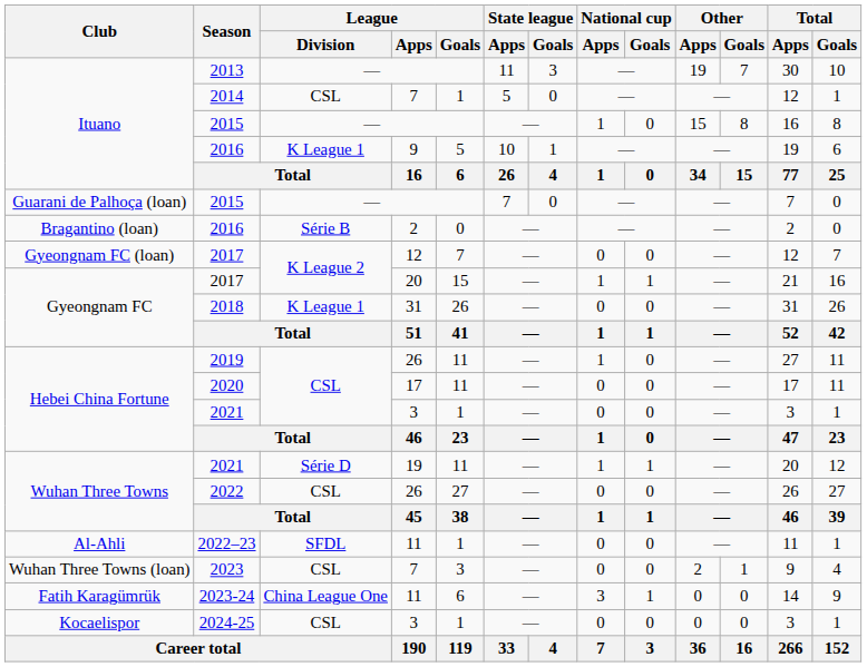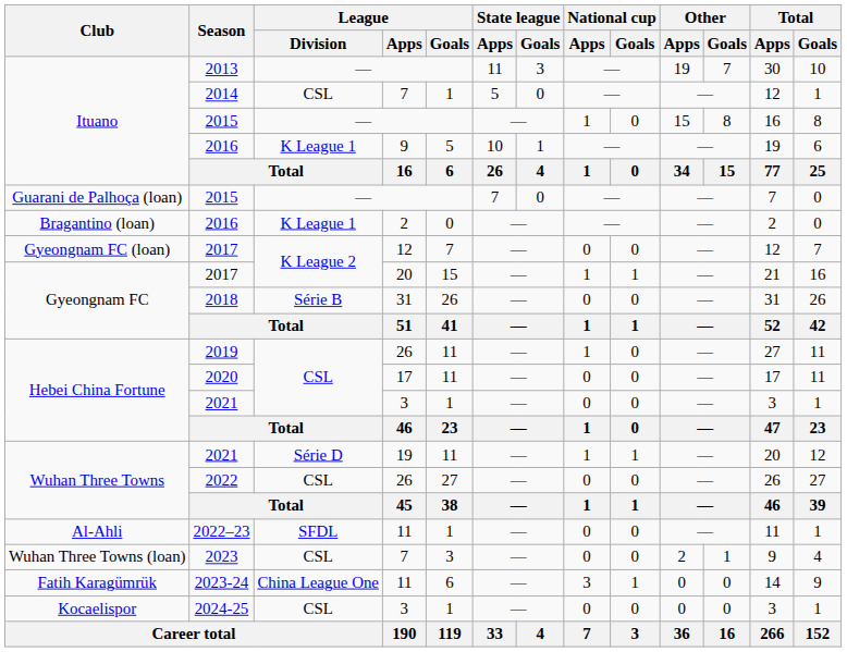 <table class="wikitable" style="text-align:center">
 <tr>
 <th rowspan="2">Club</th>
 <th rowspan="2">Season</th>
 <th colspan="3">League</th>
 <th colspan="2">State league</th>
 <th colspan="2">National cup</th>
 <th colspan="2">Other</th>
 <th colspan="2">Total</th>
 </tr>
 <tr>
 <th>Division</th>
 <th>Apps</th>
 <th>Goals</th>
 <th>Apps</th>
 <th>Goals</th>
 <th>Apps</th>
 <th>Goals</th>
 <th>Apps</th>
 <th>Goals</th>
 <th>Apps</th>
 <th>Goals</th>
 </tr>
 <tr>
 <td rowspan="5"><a href='#'>Ituano</a></td>
 <td><a href='#'>2013</a></td>
 <td colspan="3">—</td>
 <td>11</td>
 <td>3</td>
 <td colspan="2">—</td>
 <td>19</td>
 <td>7</td>
 <td>30</td>
 <td>10</td>
 </tr>
 <tr>
 <td><a href='#'>2014</a></td>
 <td>CSL</td>
 <td>7</td>
 <td>1</td>
 <td>5</td>
 <td>0</td>
 <td colspan="2">—</td>
 <td colspan="2">—</td>
 <td>12</td>
 <td>1</td>
 </tr>
 <tr>
 <td><a href='#'>2015</a></td>
 <td colspan="3">—</td>
 <td colspan="2">—</td>
 <td>1</td>
 <td>0</td>
 <td>15</td>
 <td>8</td>
 <td>16</td>
 <td>8</td>
 </tr>
 <tr>
 <td><a href='#'>2016</a></td>
 <td><a href='#'>K League 1</a></td>
 <td>9</td>
 <td>5</td>
 <td>10</td>
 <td>1</td>
 <td colspan="2">—</td>
 <td colspan="2">—</td>
 <td>19</td>
 <td>6</td>
 </tr>
 <tr>
 <th colspan="2">Total</th>
 <th>16</th>
 <th>6</th>
 <th>26</th>
 <th>4</th>
 <th>1</th>
 <th>0</th>
 <th>34</th>
 <th>15</th>
 <th>77</th>
 <th>25</th>
 </tr>
 <tr>
 <td><a href='#'>Guarani de Palhoça</a> (loan)</td>
 <td><a href='#'>2015</a></td>
 <td colspan="3">—</td>
 <td>7</td>
 <td>0</td>
 <td colspan="2">—</td>
 <td colspan="2">—</td>
 <td>7</td>
 <td>0</td>
 </tr>
 <tr>
 <td><a href='#'>Bragantino</a> (loan)</td>
 <td><a href='#'>2016</a></td>
-<td><a href='#'>Série B</a></td>
+<td><a href='#'>K League 1</a></td>
 <td>2</td>
 <td>0</td>
 <td colspan="2">—</td>
 <td colspan="2">—</td>
 <td colspan="2">—</td>
 <td>2</td>
 <td>0</td>
 </tr>
 <tr>
 <td><a href='#'>Gyeongnam FC</a> (loan)</td>
 <td><a href='#'>2017</a></td>
 <td rowspan="2"><a href='#'>K League 2</a></td>
 <td>12</td>
 <td>7</td>
 <td colspan="2">—</td>
 <td>0</td>
 <td>0</td>
 <td colspan="2">—</td>
 <td>12</td>
 <td>7</td>
 </tr>
 <tr>
 <td rowspan="3">Gyeongnam FC</td>
 <td>2017</td>
 <td>20</td>
 <td>15</td>
 <td colspan="2">—</td>
 <td>1</td>
 <td>1</td>
 <td colspan="2">—</td>
 <td>21</td>
 <td>16</td>
 </tr>
 <tr>
 <td><a href='#'>2018</a></td>
-<td><a href='#'>K League 1</a></td>
+<td><a href='#'>Série B</a></td>
 <td>31</td>
 <td>26</td>
 <td colspan="2">—</td>
 <td>0</td>
 <td>0</td>
 <td colspan="2">—</td>
 <td>31</td>
 <td>26</td>
 </tr>
 <tr>
 <th colspan="2">Total</th>
 <th>51</th>
 <th>41</th>
 <th colspan="2">—</th>
 <th>1</th>
 <th>1</th>
 <th colspan="2">—</th>
 <th>52</th>
 <th>42</th>
 </tr>
 <tr>
 <td rowspan="4"><a href='#'>Hebei China Fortune</a></td>
 <td><a href='#'>2019</a></td>
 <td rowspan="3"><a href='#'>CSL</a></td>
 <td>26</td>
 <td>11</td>
 <td colspan="2">—</td>
 <td>1</td>
 <td>0</td>
 <td colspan="2">—</td>
 <td>27</td>
 <td>11</td>
 </tr>
 <tr>
 <td><a href='#'>2020</a></td>
 <td>17</td>
 <td>11</td>
 <td colspan="2">—</td>
 <td>0</td>
 <td>0</td>
 <td colspan="2">—</td>
 <td>17</td>
 <td>11</td>
 </tr>
 <tr>
 <td><a href='#'>2021</a></td>
 <td>3</td>
 <td>1</td>
 <td colspan="2">—</td>
 <td>0</td>
 <td>0</td>
 <td colspan="2">—</td>
 <td>3</td>
 <td>1</td>
 </tr>
 <tr>
 <th colspan="2">Total</th>
 <th>46</th>
 <th>23</th>
 <th colspan="2">—</th>
 <th>1</th>
 <th>0</th>
 <th colspan="2">—</th>
 <th>47</th>
 <th>23</th>
 </tr>
 <tr>
 <td rowspan="3"><a href='#'>Wuhan Three Towns</a></td>
 <td><a href='#'>2021</a></td>
 <td><a href='#'>Série D</a></td>
 <td>19</td>
 <td>11</td>
 <td colspan="2">—</td>
 <td>1</td>
 <td>1</td>
 <td colspan="2">—</td>
 <td>20</td>
 <td>12</td>
 </tr>
 <tr>
 <td><a href='#'>2022</a></td>
 <td>CSL</td>
 <td>26</td>
 <td>27</td>
 <td colspan="2">—</td>
 <td>0</td>
 <td>0</td>
 <td colspan="2">—</td>
 <td>26</td>
 <td>27</td>
 </tr>
 <tr>
 <th colspan="2">Total</th>
 <th>45</th>
 <th>38</th>
 <th colspan="2">—</th>
 <th>1</th>
 <th>1</th>
 <th colspan="2">—</th>
 <th>46</th>
 <th>39</th>
 </tr>
 <tr>
 <td><a href='#'>Al-Ahli</a></td>
 <td><a href='#'>2022–23</a></td>
 <td><a href='#'>SFDL</a></td>
 <td>11</td>
 <td>1</td>
 <td colspan="2">—</td>
 <td>0</td>
 <td>0</td>
 <td colspan="2">—</td>
 <td>11</td>
 <td>1</td>
 </tr>
 <tr>
 <td>Wuhan Three Towns (loan)</td>
 <td><a href='#'>2023</a></td>
 <td>CSL</td>
 <td>7</td>
 <td>3</td>
 <td colspan="2">—</td>
 <td>0</td>
 <td>0</td>
 <td>2</td>
 <td>1</td>
 <td>9</td>
 <td>4</td>
 </tr>
 <tr>
 <td><a href='#'>Fatih Karagümrük</a></td>
 <td><a href='#'>2023-24</a></td>
 <td><a href='#'>China League One</a></td>
 <td>11</td>
 <td>6</td>
 <td colspan="2">—</td>
 <td>3</td>
 <td>1</td>
 <td>0</td>
 <td>0</td>
 <td>14</td>
 <td>9</td>
 </tr>
 <tr>
 <td><a href='#'>Kocaelispor</a></td>
 <td><a href='#'>2024-25</a></td>
 <td>CSL</td>
 <td>3</td>
 <td>1</td>
 <td colspan="2">—</td>
 <td>0</td>
 <td>0</td>
 <td>0</td>
 <td>0</td>
 <td>3</td>
 <td>1</td>
 </tr>
 <tr>
 <th colspan="3">Career total</th>
 <th>190</th>
 <th>119</th>
 <th>33</th>
 <th>4</th>
 <th>7</th>
 <th>3</th>
 <th>36</th>
 <th>16</th>
 <th>266</th>
 <th>152</th>
 </tr>
 </table>
